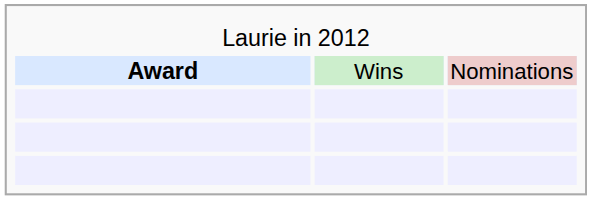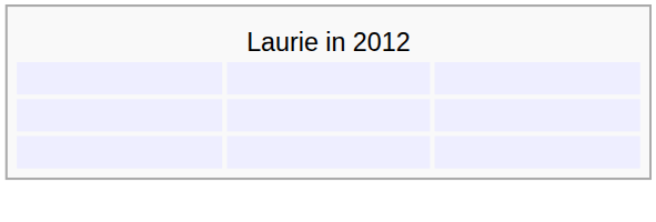 <table class="infobox" style="width: 25em; text-align: left; font-size: 70%; vertical-align: middle;">
 <tr>
 <td colspan="3" style="text-align:center;"></td>
 </tr>
 <tr>
 <td colspan="3" style="text-align:center;">Laurie in 2012</td>
-</tr>
-<tr bgcolor=#D9E8FF style="text-align:center;">
-<th style="vertical-align: middle;">Award</th>
-<td style="background:#cceecc; font-size:8pt; vertical-align: middle;" width="60px">Wins</td>
-<td style="background:#eecccc; font-size:8pt; vertical-align: middle;" width="60px">Nominations</td>
 </tr>
 <tr bgcolor=#eeeeff>
 <td align="center"><br></td>
 <td></td>
 <td></td>
 </tr>
 <tr bgcolor=#eeeeff>
 <td align="center"><br></td>
 <td></td>
 <td></td>
 </tr>
 <tr bgcolor=#eeeeff>
 <td align="center"><br></td>
 <td></td>
 <td></td>
 </tr>
 </table>
